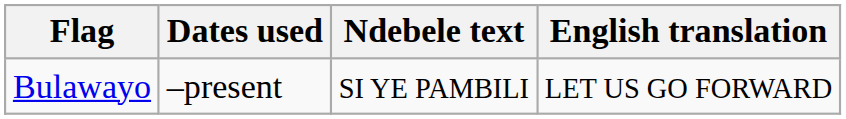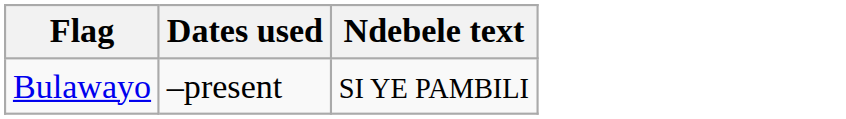 <table class="wikitable sortable noresize">
 <tr>
 <th>Flag</th>
 <th>Dates used</th>
 <th>Ndebele text</th>
-<th>English translation</th>
 </tr>
 <tr>
 <td> <a href='#'>Bulawayo</a></td>
 <td>–present</td>
 <td><small>SI YE PAMBILI</small></td>
-<td><small>LET US GO FORWARD</small></td>
 </tr>
 </table>
